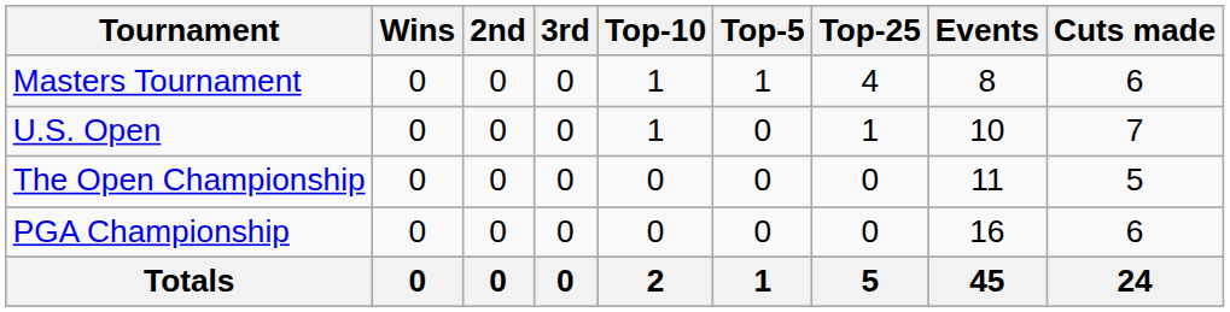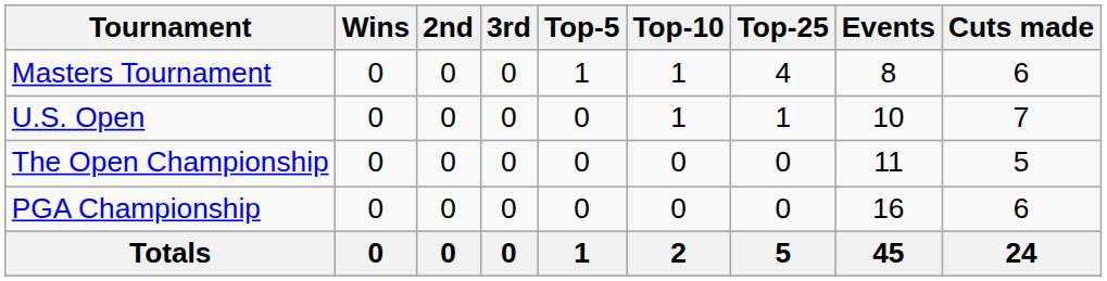 <table class=wikitable style=text-align:center>
 <tr>
 <th>Tournament</th>
 <th>Wins</th>
 <th>2nd</th>
 <th>3rd</th>
+<th>Top-5</th>
 <th>Top-10</th>
-<th>Top-5</th>
 <th>Top-25</th>
 <th>Events</th>
 <th>Cuts made</th>
 </tr>
 <tr>
 <td align=left><a href='#'>Masters Tournament</a></td>
 <td>0</td>
 <td>0</td>
 <td>0</td>
 <td>1</td>
 <td>1</td>
 <td>4</td>
 <td>8</td>
 <td>6</td>
 </tr>
 <tr>
 <td align=left><a href='#'>U.S. Open</a></td>
 <td>0</td>
 <td>0</td>
 <td>0</td>
+<td>0</td>
 <td>1</td>
-<td>0</td>
 <td>1</td>
 <td>10</td>
 <td>7</td>
 </tr>
 <tr>
 <td align=left><a href='#'>The Open Championship</a></td>
 <td>0</td>
 <td>0</td>
 <td>0</td>
 <td>0</td>
 <td>0</td>
 <td>0</td>
 <td>11</td>
 <td>5</td>
 </tr>
 <tr>
 <td align=left><a href='#'>PGA Championship</a></td>
 <td>0</td>
 <td>0</td>
 <td>0</td>
 <td>0</td>
 <td>0</td>
 <td>0</td>
 <td>16</td>
 <td>6</td>
 </tr>
 <tr>
 <th>Totals</th>
 <th>0</th>
 <th>0</th>
 <th>0</th>
+<th>1</th>
 <th>2</th>
-<th>1</th>
 <th>5</th>
 <th>45</th>
 <th>24</th>
 </tr>
 </table>
